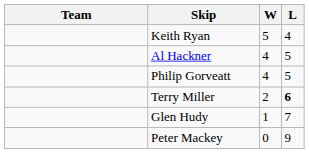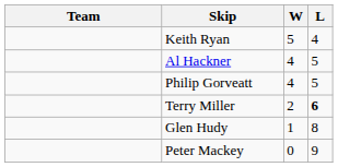 <table class="wikitable">
 <tr>
 <th width=170>Team</th>
 <th width=130>Skip</th>
 <th width=20>W</th>
 <th width=20>L</th>
 </tr>
 <tr>
 <td></td>
 <td>Keith Ryan</td>
 <td>5</td>
 <td>4</td>
 </tr>
 <tr>
 <td></td>
 <td><a href='#'>Al Hackner</a></td>
 <td>4</td>
 <td>5</td>
 </tr>
 <tr>
 <td></td>
 <td>Philip Gorveatt</td>
 <td>4</td>
 <td>5</td>
 </tr>
 <tr>
 <td></td>
 <td>Terry Miller</td>
 <td>2</td>
 <td><strong>6</strong></td>
 </tr>
 <tr>
 <td></td>
 <td>Glen Hudy</td>
 <td>1</td>
-<td>7</td>
+<td>8</td>
 </tr>
 <tr>
 <td></td>
 <td>Peter Mackey</td>
 <td>0</td>
 <td>9</td>
 </tr>
 </table>
